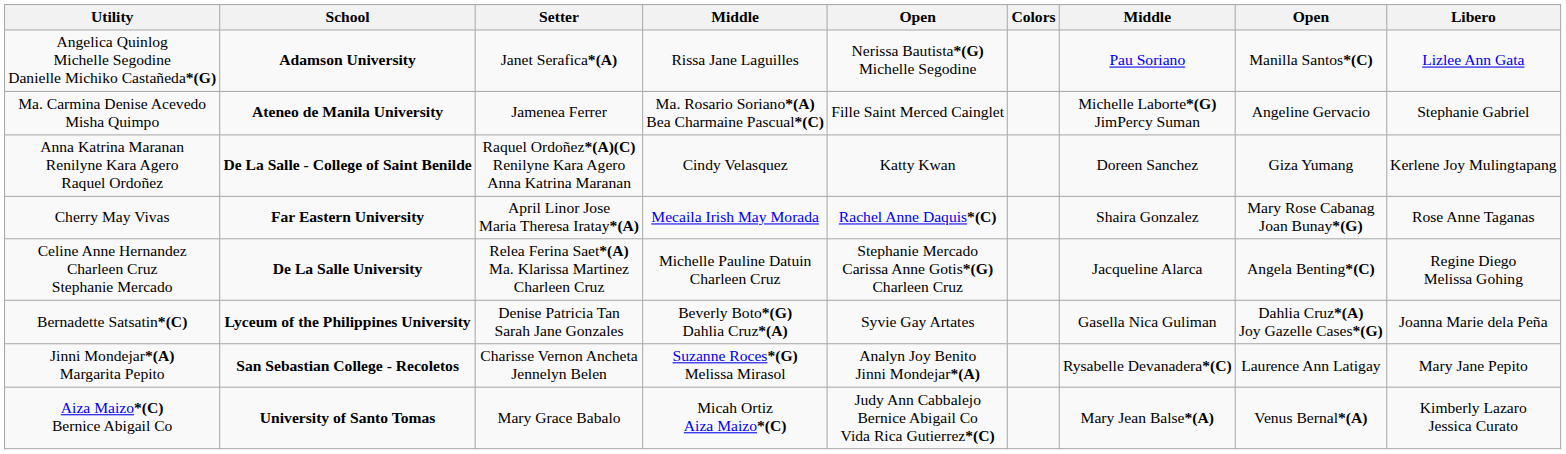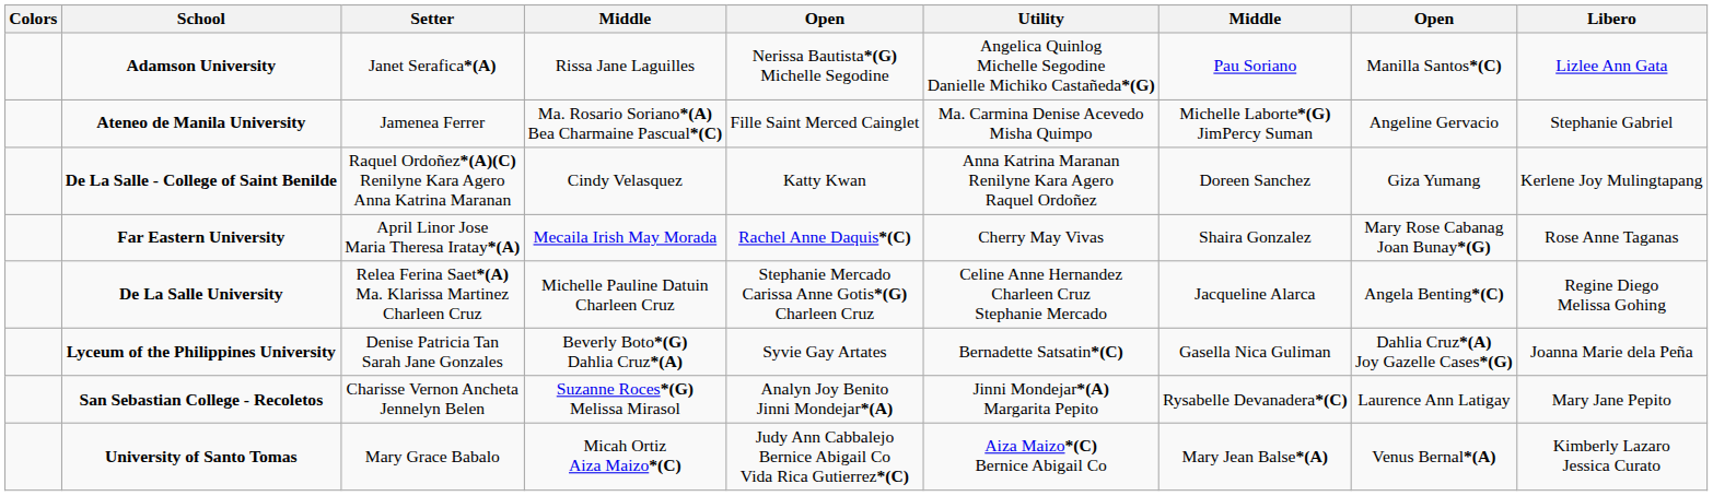 <table class="wikitable" style="text-align: center; font-size:92%;">
 <tr>
-<th>Utility</th>
+<th>Colors</th>
 <th>School</th>
 <th>Setter</th>
 <th>Middle</th>
 <th>Open</th>
-<th>Colors</th>
+<th>Utility</th>
 <th>Middle</th>
 <th>Open</th>
 <th>Libero</th>
 </tr>
 <tr>
-<td>Angelica Quinlog<br>Michelle Segodine<br>Danielle Michiko Castañeda<strong>*(G)</strong></td>
+<td></td>
 <td><strong>Adamson University</strong></td>
 <td>Janet Serafica<strong>*(A)</strong></td>
 <td>Rissa Jane Laguilles</td>
 <td>Nerissa Bautista<strong>*(G)</strong><br>Michelle Segodine</td>
-<td></td>
+<td>Angelica Quinlog<br>Michelle Segodine<br>Danielle Michiko Castañeda<strong>*(G)</strong></td>
 <td><a href='#'>Pau Soriano</a></td>
 <td>Manilla Santos<strong>*(C)</strong></td>
 <td><a href='#'>Lizlee Ann Gata</a></td>
 </tr>
 <tr>
-<td>Ma. Carmina Denise Acevedo<br>Misha Quimpo</td>
+<td></td>
 <td><strong>Ateneo de Manila University</strong></td>
 <td>Jamenea Ferrer</td>
 <td>Ma. Rosario Soriano<strong>*(A)</strong><br>Bea Charmaine Pascual<strong>*(C)</strong></td>
 <td>Fille Saint Merced Cainglet</td>
-<td></td>
+<td>Ma. Carmina Denise Acevedo<br>Misha Quimpo</td>
 <td>Michelle Laborte<strong>*(G)</strong><br>JimPercy Suman</td>
 <td>Angeline Gervacio</td>
 <td>Stephanie Gabriel</td>
 </tr>
 <tr>
-<td>Anna Katrina Maranan<br>Renilyne Kara Agero<br>Raquel Ordoñez</td>
+<td></td>
 <td><strong>De La Salle - College of Saint Benilde</strong></td>
 <td>Raquel Ordoñez<strong>*(A)(C)</strong><br>Renilyne Kara Agero<br>Anna Katrina Maranan</td>
 <td>Cindy Velasquez</td>
 <td>Katty Kwan</td>
-<td></td>
+<td>Anna Katrina Maranan<br>Renilyne Kara Agero<br>Raquel Ordoñez</td>
 <td>Doreen Sanchez</td>
 <td>Giza Yumang</td>
 <td>Kerlene Joy Mulingtapang</td>
 </tr>
 <tr>
-<td>Cherry May Vivas</td>
+<td></td>
 <td><strong>Far Eastern University</strong></td>
 <td>April Linor Jose<br>Maria Theresa Iratay<strong>*(A)</strong></td>
 <td><a href='#'>Mecaila Irish May Morada</a></td>
 <td><a href='#'>Rachel Anne Daquis</a><strong>*(C)</strong></td>
-<td></td>
+<td>Cherry May Vivas</td>
 <td>Shaira Gonzalez</td>
 <td>Mary Rose Cabanag<br>Joan Bunay<strong>*(G)</strong></td>
 <td>Rose Anne Taganas</td>
 </tr>
 <tr>
-<td>Celine Anne Hernandez<br>Charleen Cruz<br>Stephanie Mercado</td>
+<td></td>
 <td><strong>De La Salle University</strong></td>
 <td>Relea Ferina Saet<strong>*(A)</strong><br>Ma. Klarissa Martinez<br>Charleen Cruz</td>
 <td>Michelle Pauline Datuin<br>Charleen Cruz</td>
 <td>Stephanie Mercado<br>Carissa Anne Gotis<strong>*(G)</strong><br>Charleen Cruz</td>
-<td></td>
+<td>Celine Anne Hernandez<br>Charleen Cruz<br>Stephanie Mercado</td>
 <td>Jacqueline Alarca</td>
 <td>Angela Benting<strong>*(C)</strong></td>
 <td>Regine Diego<br>Melissa Gohing</td>
 </tr>
 <tr>
-<td>Bernadette Satsatin<strong>*(C)</strong></td>
+<td></td>
 <td><strong>Lyceum of the Philippines University</strong></td>
 <td>Denise Patricia Tan<br>Sarah Jane Gonzales</td>
 <td>Beverly Boto<strong>*(G)</strong><br>Dahlia Cruz<strong>*(A)</strong></td>
 <td>Syvie Gay Artates</td>
-<td></td>
+<td>Bernadette Satsatin<strong>*(C)</strong></td>
 <td>Gasella Nica Guliman</td>
 <td>Dahlia Cruz<strong>*(A)</strong><br>Joy Gazelle Cases<strong>*(G)</strong></td>
 <td>Joanna Marie dela Peña</td>
 </tr>
 <tr>
-<td>Jinni Mondejar<strong>*(A)</strong><br> Margarita Pepito</td>
+<td></td>
 <td><strong>San Sebastian College - Recoletos</strong></td>
 <td>Charisse Vernon Ancheta <br> Jennelyn Belen</td>
 <td><a href='#'>Suzanne Roces</a><strong>*(G)</strong><br>Melissa Mirasol</td>
 <td>Analyn Joy Benito<br>Jinni Mondejar<strong>*(A)</strong></td>
-<td></td>
+<td>Jinni Mondejar<strong>*(A)</strong><br> Margarita Pepito</td>
 <td>Rysabelle Devanadera<strong>*(C)</strong></td>
 <td>Laurence Ann Latigay</td>
 <td>Mary Jane Pepito</td>
 </tr>
 <tr>
-<td><a href='#'>Aiza Maizo</a><strong>*(C)</strong><br>Bernice Abigail Co</td>
+<td></td>
 <td><strong>University of Santo Tomas</strong></td>
 <td>Mary Grace Babalo</td>
 <td>Micah Ortiz<br><a href='#'>Aiza Maizo</a><strong>*(C)</strong></td>
 <td>Judy Ann Cabbalejo<br>Bernice Abigail Co<br>Vida Rica Gutierrez<strong>*(C)</strong></td>
-<td></td>
+<td><a href='#'>Aiza Maizo</a><strong>*(C)</strong><br>Bernice Abigail Co</td>
 <td>Mary Jean Balse<strong>*(A)</strong></td>
 <td>Venus Bernal<strong>*(A)</strong></td>
 <td>Kimberly Lazaro<br>Jessica Curato</td>
 </tr>
 </table>
